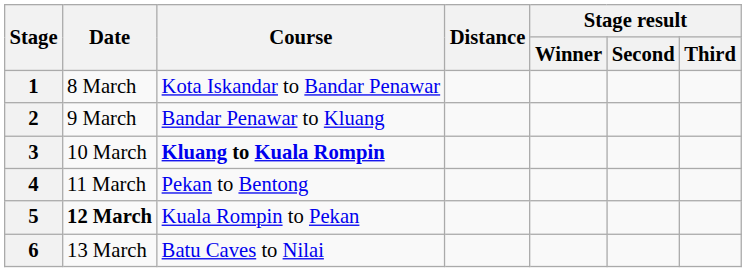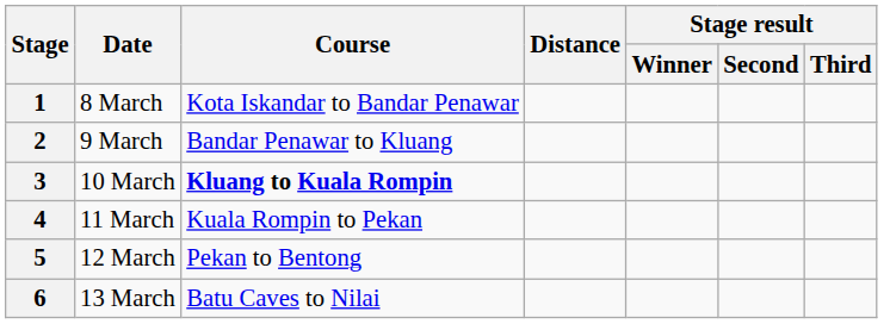 <table class=wikitable>
 <tr>
 <th rowspan=2>Stage</th>
 <th rowspan=2>Date</th>
 <th rowspan=2>Course</th>
 <th rowspan=2>Distance</th>
 <th colspan=3>Stage result</th>
 </tr>
 <tr>
 <th>Winner</th>
 <th>Second</th>
 <th>Third</th>
 </tr>
 <tr>
 <th align=center>1</th>
 <td>8 March</td>
 <td><a href='#'>Kota Iskandar</a> to <a href='#'>Bandar Penawar</a></td>
 <td align=right></td>
 <td></td>
 <td></td>
 <td></td>
 </tr>
 <tr>
 <th align=center>2</th>
 <td>9 March</td>
 <td><a href='#'>Bandar Penawar</a> to <a href='#'>Kluang</a></td>
 <td align=right></td>
 <td></td>
 <td></td>
 <td></td>
 </tr>
 <tr>
 <th align=center>3</th>
 <td>10 March</td>
 <td><strong><a href='#'>Kluang</a> to <a href='#'>Kuala Rompin</a></strong></td>
 <td align=right></td>
 <td></td>
 <td></td>
 <td></td>
 </tr>
 <tr>
 <th align=center>4</th>
 <td>11 March</td>
-<td><a href='#'>Pekan</a> to <a href='#'>Bentong</a></td>
+<td><a href='#'>Kuala Rompin</a> to <a href='#'>Pekan</a></td>
 <td align=right></td>
 <td></td>
 <td></td>
 <td></td>
 </tr>
 <tr>
 <th align=center>5</th>
-<td><strong>12 March</strong></td>
-<td><a href='#'>Kuala Rompin</a> to <a href='#'>Pekan</a></td>
+<td>12 March</td>
+<td><a href='#'>Pekan</a> to <a href='#'>Bentong</a></td>
 <td align=right></td>
 <td></td>
 <td></td>
 <td></td>
 </tr>
 <tr>
 <th align=center>6</th>
 <td>13 March</td>
 <td><a href='#'>Batu Caves</a> to <a href='#'>Nilai</a></td>
 <td align=right></td>
 <td></td>
 <td></td>
 <td></td>
 </tr>
 </table>
